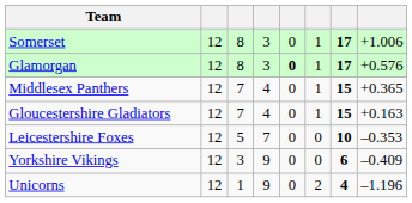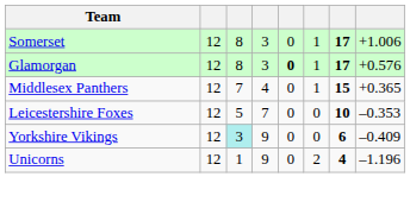 <table class="wikitable" style="text-align: center;">
 <tr>
 <th width=200>Team</th>
 <th width=20></th>
 <th width=20></th>
 <th width=20></th>
 <th width=20></th>
 <th width=20></th>
 <th width=20></th>
 <th width=20></th>
 </tr>
 <tr style="background:#ccffcc;">
 <td align=left><a href='#'>Somerset</a></td>
 <td>12</td>
 <td>8</td>
 <td>3</td>
 <td>0</td>
 <td>1</td>
 <td><strong>17</strong></td>
 <td>+1.006</td>
 </tr>
 <tr style="background:#ccffcc;">
 <td align=left><a href='#'>Glamorgan</a></td>
 <td>12</td>
 <td>8</td>
 <td>3</td>
 <td><strong>0</strong></td>
 <td>1</td>
 <td><strong>17</strong></td>
 <td>+0.576</td>
 </tr>
 <tr>
 <td align=left><a href='#'>Middlesex Panthers</a></td>
 <td>12</td>
 <td>7</td>
 <td>4</td>
 <td>0</td>
 <td>1</td>
 <td><strong>15</strong></td>
 <td>+0.365</td>
 </tr>
 <tr>
-<td align=left><a href='#'>Gloucestershire Gladiators</a></td>
-<td>12</td>
-<td>7</td>
-<td>4</td>
-<td>0</td>
-<td>1</td>
-<td><strong>15</strong></td>
-<td>+0.163</td>
-</tr>
-<tr>
 <td align=left><a href='#'>Leicestershire Foxes</a></td>
 <td>12</td>
 <td>5</td>
 <td>7</td>
 <td>0</td>
 <td>0</td>
 <td><strong>10</strong></td>
 <td>–0.353</td>
 </tr>
 <tr>
 <td align=left><a href='#'>Yorkshire Vikings</a></td>
 <td>12</td>
-<td>3</td>
+<td style="background: paleturquoise;">3</td>
 <td>9</td>
 <td>0</td>
 <td>0</td>
 <td><strong>6</strong></td>
 <td>–0.409</td>
 </tr>
 <tr>
 <td align=left><a href='#'>Unicorns</a></td>
 <td>12</td>
 <td>1</td>
 <td>9</td>
 <td>0</td>
 <td>2</td>
 <td><strong>4</strong></td>
 <td>–1.196</td>
 </tr>
 </table>
